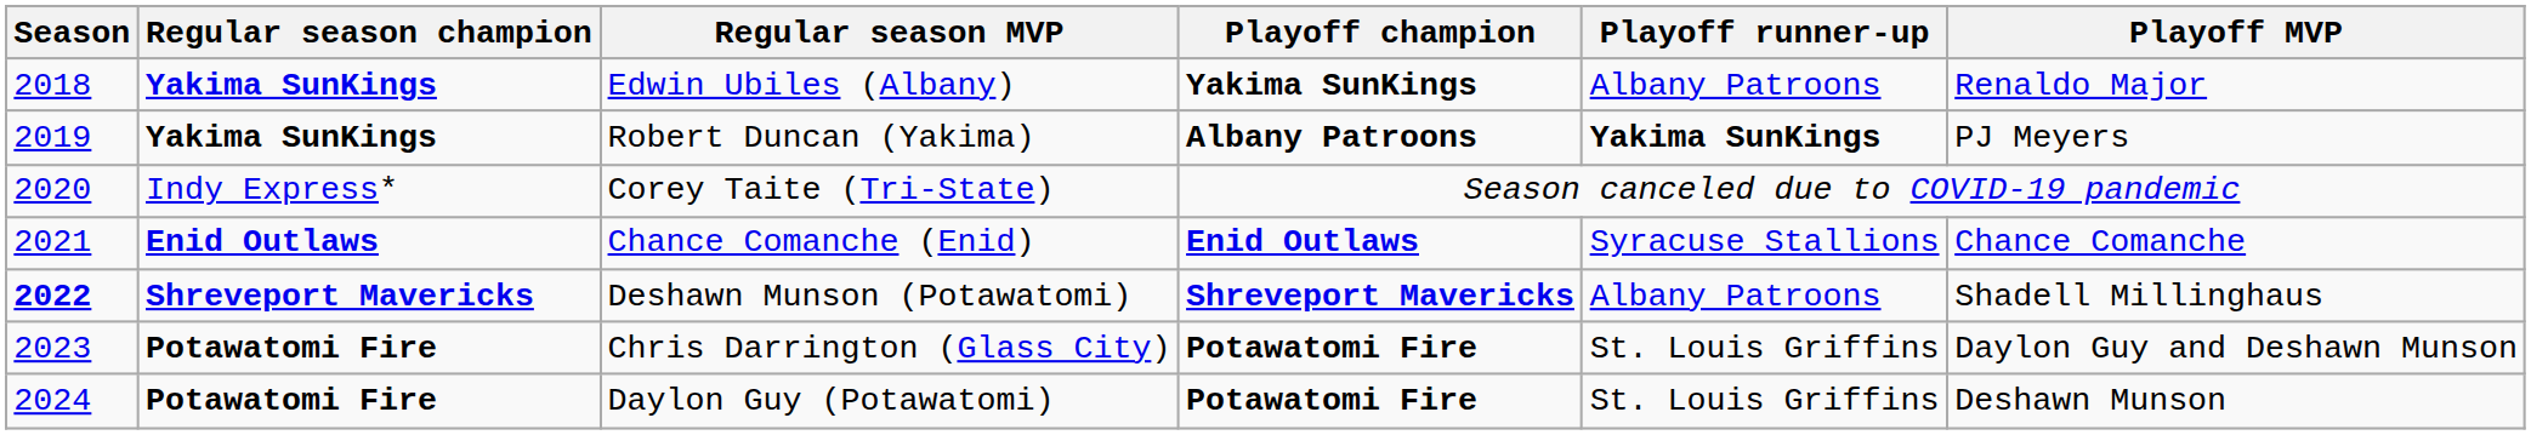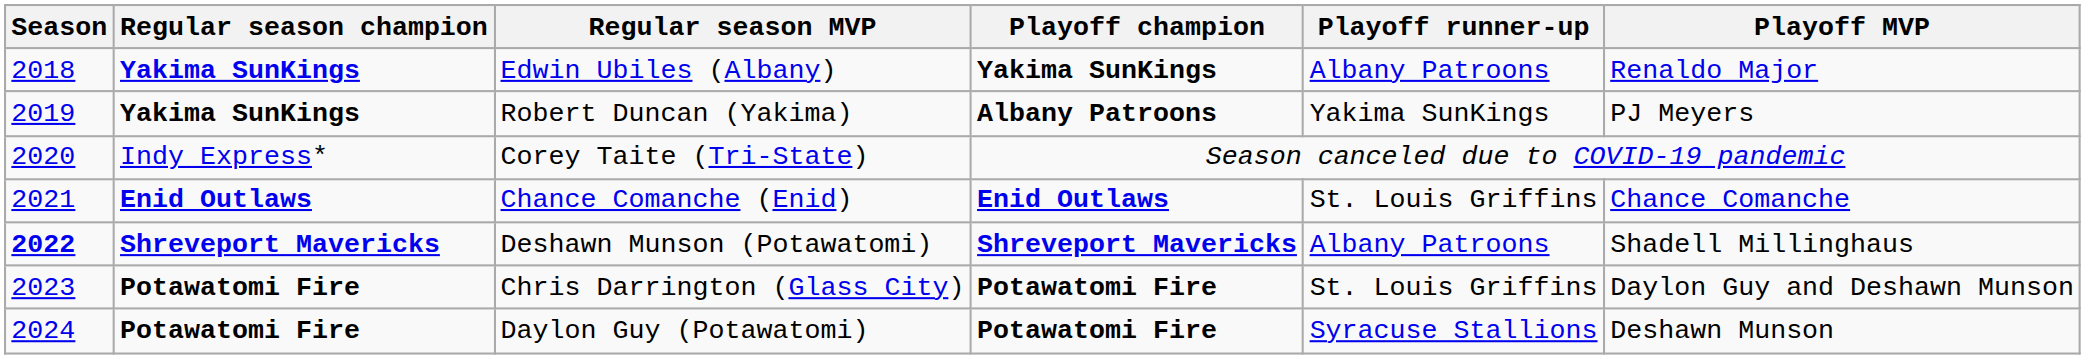 <table class="wikitable">
 <tr>
 <th scope="col">Season</th>
 <th scope="col">Regular season champion</th>
 <th scope="col">Regular season MVP</th>
 <th scope="col">Playoff champion</th>
 <th scope="col">Playoff runner-up</th>
 <th scope="col">Playoff MVP</th>
 </tr>
 <tr>
 <td scope="row"><a href='#'>2018</a></td>
 <td><strong><a href='#'>Yakima SunKings</a></strong></td>
 <td><a href='#'>Edwin Ubiles</a> (<a href='#'>Albany</a>)</td>
 <td><strong>Yakima SunKings</strong></td>
 <td><a href='#'>Albany Patroons</a></td>
 <td><a href='#'>Renaldo Major</a></td>
 </tr>
 <tr>
 <td scope="row"><a href='#'>2019</a></td>
 <td><strong>Yakima SunKings</strong></td>
 <td>Robert Duncan (Yakima)</td>
 <td><strong>Albany Patroons</strong></td>
-<td><strong>Yakima SunKings</strong></td>
+<td>Yakima SunKings</td>
 <td>PJ Meyers</td>
 </tr>
 <tr>
 <td scope="row"><a href='#'>2020</a></td>
 <td><a href='#'>Indy Express</a>*</td>
 <td>Corey Taite (<a href='#'>Tri-State</a>)</td>
 <td colspan="3" style="text-align:center;"><em>Season canceled due to <a href='#'>COVID-19 pandemic</a></em></td>
 </tr>
 <tr>
 <td scope="row"><a href='#'>2021</a></td>
 <td><strong><a href='#'>Enid Outlaws</a></strong></td>
 <td><a href='#'>Chance Comanche</a> (<a href='#'>Enid</a>)</td>
 <td><strong><a href='#'>Enid Outlaws</a></strong></td>
-<td><a href='#'>Syracuse Stallions</a></td>
+<td>St. Louis Griffins</td>
 <td><a href='#'>Chance Comanche</a></td>
 </tr>
 <tr>
 <td scope="row"><strong><a href='#'>2022</a></strong></td>
 <td><strong><a href='#'>Shreveport Mavericks</a></strong></td>
 <td>Deshawn Munson (Potawatomi)</td>
 <td><strong><a href='#'>Shreveport Mavericks</a></strong></td>
 <td><a href='#'>Albany Patroons</a></td>
 <td>Shadell Millinghaus</td>
 </tr>
 <tr>
 <td scope="row"><a href='#'>2023</a></td>
 <td><strong>Potawatomi Fire</strong></td>
 <td>Chris Darrington (<a href='#'>Glass City</a>)</td>
 <td><strong>Potawatomi Fire</strong></td>
 <td>St. Louis Griffins</td>
 <td>Daylon Guy and Deshawn Munson</td>
 </tr>
 <tr>
 <td scope="row"><a href='#'>2024</a></td>
 <td><strong>Potawatomi Fire</strong></td>
 <td>Daylon Guy (Potawatomi)</td>
 <td><strong>Potawatomi Fire</strong></td>
-<td>St. Louis Griffins</td>
+<td><a href='#'>Syracuse Stallions</a></td>
 <td>Deshawn Munson</td>
 </tr>
 </table>
